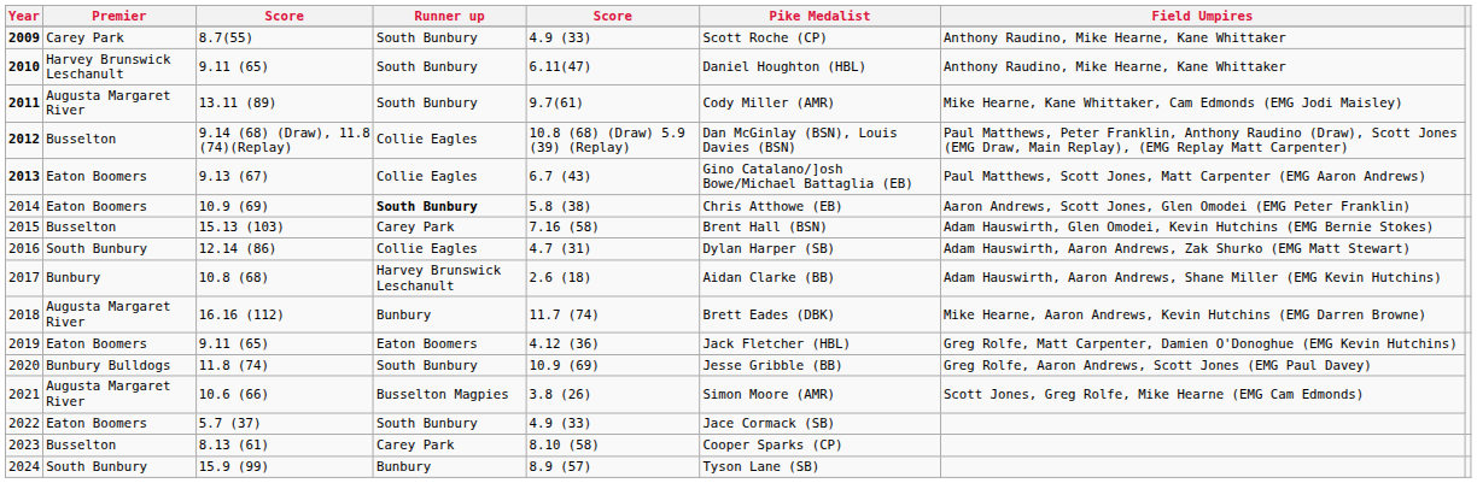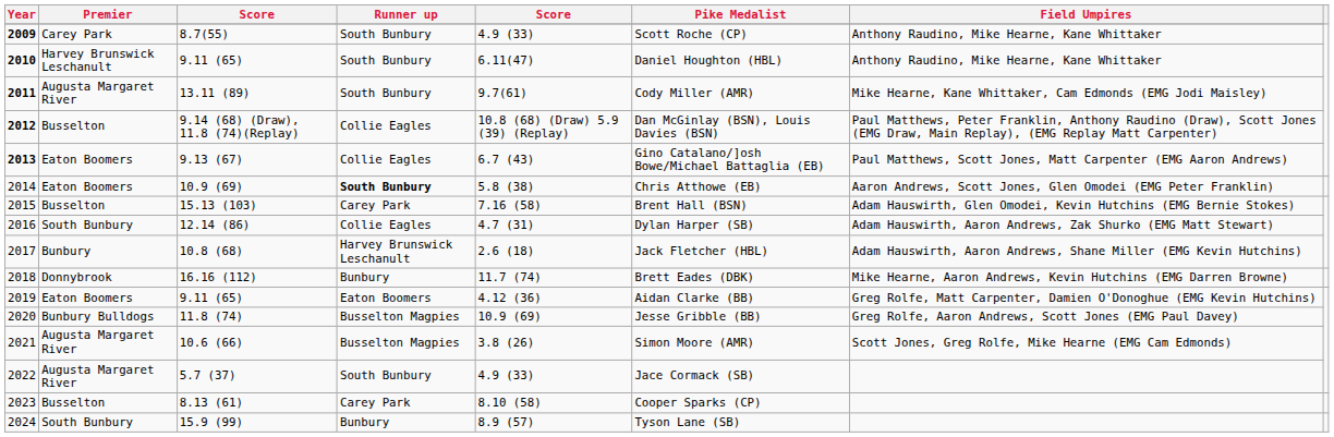 <table style="font-size: 85%; text-align: left;" class="wikitable">
 <tr>
 <th style="color:crimson">Year</th>
 <th style="color:crimson">Premier</th>
 <th style="color:crimson">Score</th>
 <th style="color:crimson">Runner up</th>
 <th style="color:crimson">Score</th>
 <th style="color:crimson">Pike Medalist</th>
 <th style="color:crimson">Field Umpires</th>
 <th></th>
 </tr>
 <tr>
 </tr>
 <tr>
 <td><strong>	2009	</strong></td>
 <td>Carey Park</td>
 <td>8.7(55)</td>
 <td>South Bunbury</td>
 <td>4.9 (33)</td>
 <td>Scott Roche (CP)</td>
 <td>Anthony Raudino, Mike Hearne, Kane Whittaker</td>
 </tr>
 <tr>
 <td><strong>	2010	</strong></td>
 <td>Harvey Brunswick Leschanult</td>
 <td>9.11 (65)</td>
 <td>South Bunbury</td>
 <td>6.11(47)</td>
 <td>Daniel Houghton (HBL)</td>
 <td>Anthony Raudino, Mike Hearne, Kane Whittaker</td>
 </tr>
 <tr>
 <td><strong>	2011	</strong></td>
 <td>Augusta Margaret River</td>
 <td>13.11 (89)</td>
 <td>South Bunbury</td>
 <td>9.7(61)</td>
 <td>Cody Miller (AMR)</td>
 <td>Mike Hearne, Kane Whittaker, Cam Edmonds (EMG Jodi Maisley)</td>
 </tr>
 <tr>
 <td><strong>	2012	</strong></td>
 <td>Busselton</td>
 <td>9.14 (68) (Draw), 11.8 (74)(Replay)</td>
 <td>Collie Eagles</td>
 <td>10.8 (68) (Draw) 5.9 (39) (Replay)</td>
 <td>Dan McGinlay (BSN), Louis Davies (BSN)</td>
 <td>Paul Matthews, Peter Franklin, Anthony Raudino (Draw), Scott Jones (EMG Draw, Main Replay), (EMG Replay Matt Carpenter)</td>
 </tr>
 <tr>
 <td><strong>	2013	</strong></td>
 <td>Eaton Boomers</td>
 <td>9.13 (67)</td>
 <td>Collie Eagles</td>
 <td>6.7 (43)</td>
 <td>Gino Catalano/]osh Bowe/Michael Battaglia (EB)</td>
 <td>Paul Matthews, Scott Jones, Matt Carpenter (EMG Aaron Andrews)</td>
 </tr>
 <tr>
 <td>2014</td>
 <td>Eaton Boomers</td>
 <td>10.9 (69)</td>
 <td><strong>South Bunbury</strong></td>
 <td>5.8 (38)</td>
 <td>Chris Atthowe (EB)</td>
 <td>Aaron Andrews, Scott Jones, Glen Omodei (EMG Peter Franklin)</td>
 <td></td>
 </tr>
 <tr>
 <td>2015</td>
 <td>Busselton</td>
 <td>15.13 (103)</td>
 <td>Carey Park</td>
 <td>7.16 (58)</td>
 <td>Brent Hall (BSN)</td>
 <td>Adam Hauswirth, Glen Omodei, Kevin Hutchins (EMG Bernie Stokes)</td>
 </tr>
 <tr>
 <td>2016</td>
 <td>South Bunbury</td>
 <td>12.14 (86)</td>
 <td>Collie Eagles</td>
 <td>4.7 (31)</td>
 <td>Dylan Harper (SB)</td>
 <td>Adam Hauswirth, Aaron Andrews, Zak Shurko (EMG Matt Stewart)</td>
 </tr>
 <tr>
 <td>2017</td>
 <td>Bunbury</td>
 <td>10.8 (68)</td>
 <td>Harvey Brunswick Leschanult</td>
 <td>2.6 (18)</td>
-<td>Aidan Clarke (BB)</td>
+<td>Jack Fletcher (HBL)</td>
 <td>Adam Hauswirth, Aaron Andrews, Shane Miller (EMG Kevin Hutchins)</td>
 </tr>
 <tr>
 <td>2018</td>
-<td>Augusta Margaret River</td>
+<td>Donnybrook</td>
 <td>16.16 (112)</td>
 <td>Bunbury</td>
 <td>11.7 (74)</td>
 <td>Brett Eades (DBK)</td>
 <td>Mike Hearne, Aaron Andrews, Kevin Hutchins (EMG Darren Browne)</td>
 <td></td>
 </tr>
 <tr>
 <td>2019</td>
 <td>Eaton Boomers</td>
 <td>9.11 (65)</td>
 <td>Eaton Boomers</td>
 <td>4.12 (36)</td>
-<td>Jack Fletcher (HBL)</td>
+<td>Aidan Clarke (BB)</td>
 <td>Greg Rolfe, Matt Carpenter, Damien O'Donoghue	(EMG Kevin Hutchins)</td>
 </tr>
 <tr>
 <td>2020</td>
 <td>Bunbury Bulldogs</td>
 <td>11.8 (74)</td>
-<td>South Bunbury</td>
+<td>Busselton Magpies</td>
 <td>10.9 (69)</td>
 <td>Jesse Gribble (BB)</td>
 <td>Greg Rolfe, Aaron Andrews, Scott Jones (EMG Paul Davey)</td>
 </tr>
 <tr>
 <td>2021</td>
 <td>Augusta Margaret River</td>
 <td>10.6 (66)</td>
 <td>Busselton Magpies</td>
 <td>3.8 (26)</td>
 <td>Simon Moore (AMR)</td>
 <td>Scott Jones, Greg Rolfe, Mike Hearne (EMG Cam Edmonds)</td>
 </tr>
 <tr>
 <td>2022</td>
-<td>Eaton Boomers</td>
+<td>Augusta Margaret River</td>
 <td>5.7 (37)</td>
 <td>South Bunbury</td>
 <td>4.9 (33)</td>
 <td>Jace Cormack (SB)</td>
 <td></td>
 </tr>
 <tr>
 <td>2023</td>
 <td>Busselton</td>
 <td>8.13 (61)</td>
 <td>Carey Park</td>
 <td>8.10 (58)</td>
 <td>Cooper Sparks (CP)</td>
 <td></td>
 <td></td>
 </tr>
 <tr>
 <td>2024</td>
 <td>South Bunbury</td>
 <td>15.9 (99)</td>
 <td>Bunbury</td>
 <td>8.9 (57)</td>
 <td>Tyson Lane (SB)</td>
 <td></td>
 </tr>
 </table>
